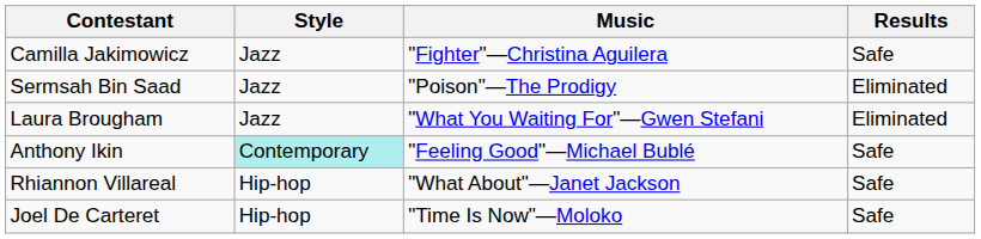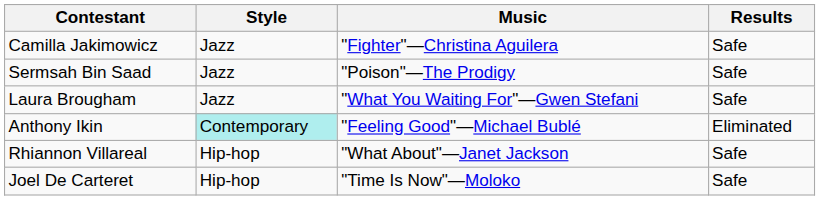 <table class="wikitable" style="width:60%;">
 <tr>
 <th>Contestant</th>
 <th>Style</th>
 <th>Music</th>
 <th>Results</th>
 </tr>
 <tr>
 <td>Camilla Jakimowicz</td>
 <td>Jazz</td>
 <td>"<a href='#'>Fighter</a>"—<a href='#'>Christina Aguilera</a></td>
 <td>Safe</td>
 </tr>
 <tr>
 <td>Sermsah Bin Saad</td>
 <td>Jazz</td>
 <td>"Poison"—<a href='#'>The Prodigy</a></td>
-<td>Eliminated</td>
+<td>Safe</td>
 </tr>
 <tr>
 <td>Laura Brougham</td>
 <td>Jazz</td>
 <td>"<a href='#'>What You Waiting For</a>"—<a href='#'>Gwen Stefani</a></td>
-<td>Eliminated</td>
+<td>Safe</td>
 </tr>
 <tr>
 <td>Anthony Ikin</td>
 <td style="background: paleturquoise;">Contemporary</td>
 <td>"<a href='#'>Feeling Good</a>"—<a href='#'>Michael Bublé</a></td>
-<td>Safe</td>
+<td>Eliminated</td>
 </tr>
 <tr>
 <td>Rhiannon Villareal</td>
 <td>Hip-hop</td>
 <td>"What About"—<a href='#'>Janet Jackson</a></td>
 <td>Safe</td>
 </tr>
 <tr>
 <td>Joel De Carteret</td>
 <td>Hip-hop</td>
 <td>"Time Is Now"—<a href='#'>Moloko</a></td>
 <td>Safe</td>
 </tr>
 </table>
